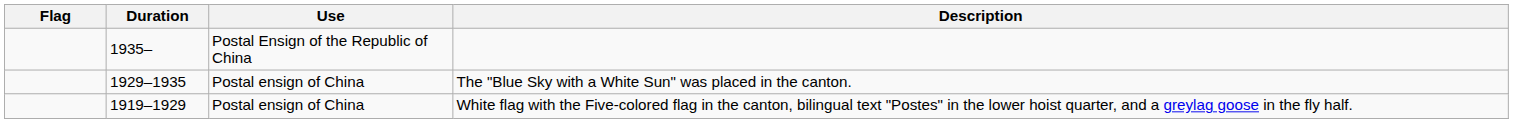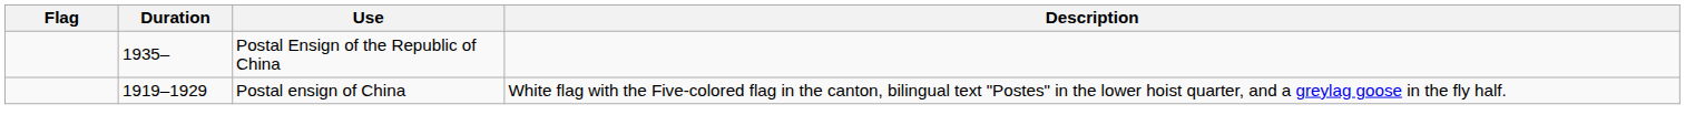 <table class="wikitable" width="100%">
 <tr>
 <th style="width:100px;">Flag</th>
 <th style="width:100px;">Duration</th>
 <th style="width:250px;">Use</th>
 <th style="min-width:250px">Description</th>
 </tr>
 <tr>
 <td></td>
 <td>1935–</td>
 <td>Postal Ensign of the Republic of China</td>
 <td></td>
 </tr>
 <tr>
 <td></td>
-<td>1929–1935</td>
-<td>Postal ensign of China</td>
-<td>The "Blue Sky with a White Sun" was placed in the canton.</td>
-</tr>
-<tr>
-<td></td>
 <td>1919–1929</td>
 <td>Postal ensign of China</td>
 <td>White flag with the Five-colored flag in the canton, bilingual text "Postes" in the lower hoist quarter, and a <a href='#'>greylag goose</a> in the fly half.</td>
 </tr>
 </table>
